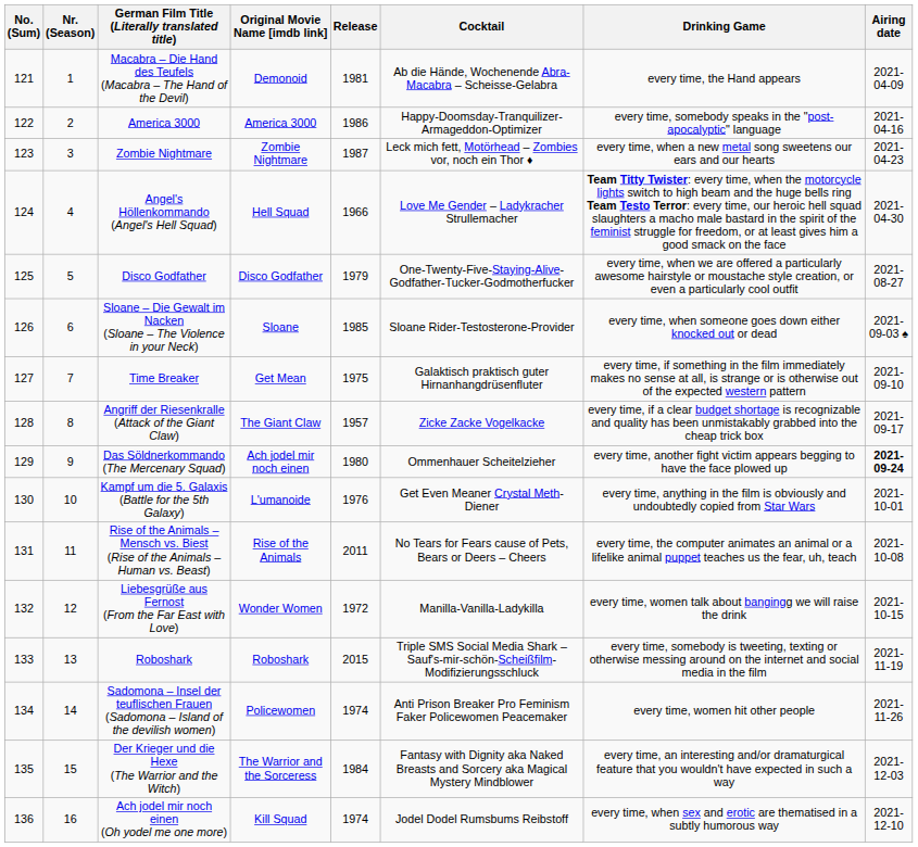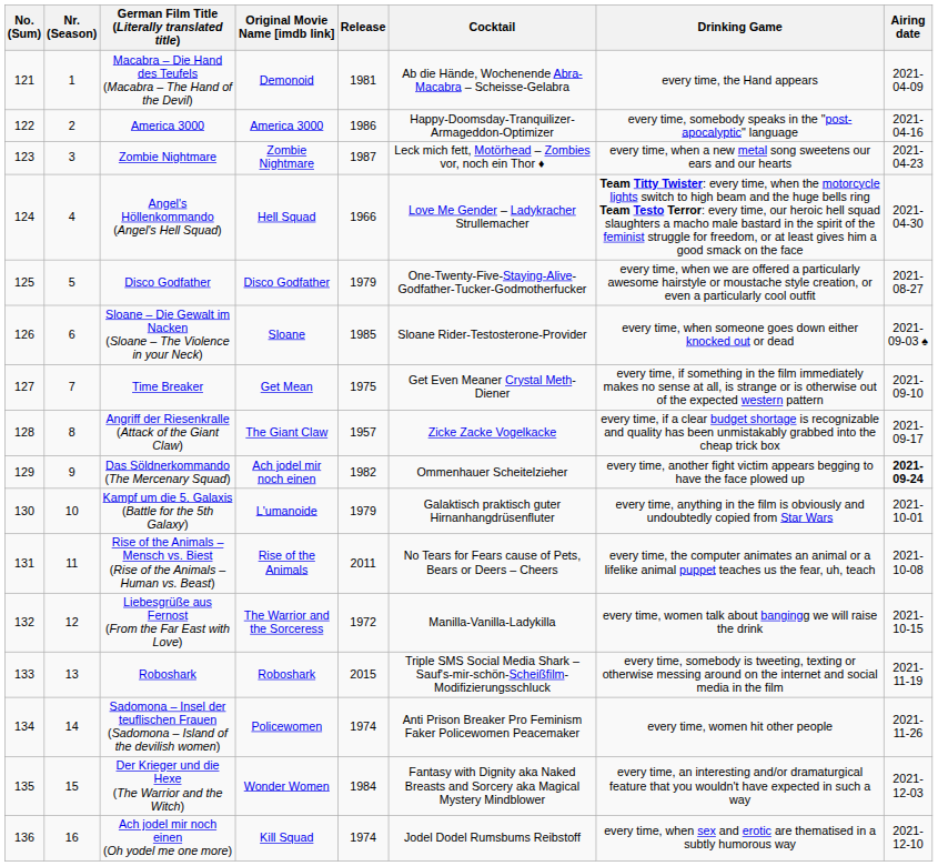 <table class="wikitable sortable zebra" style="text-align:center;">
 <tr>
 <th>No.<br>(Sum)</th>
 <th>Nr.<br>(Season)</th>
 <th>German Film Title <br> (<em>Literally translated title</em>)</th>
 <th>Original Movie Name [imdb link]</th>
 <th>Release</th>
 <th>Cocktail</th>
 <th>Drinking Game</th>
 <th>Airing date</th>
 </tr>
 <tr>
 <td>121</td>
 <td>1</td>
 <td><a href='#'>Macabra – Die Hand des Teufels</a><br>(<em>Macabra – The Hand of the Devil</em>)</td>
 <td><a href='#'>Demonoid</a></td>
 <td>1981</td>
 <td>Ab die Hände, Wochenende <a href='#'>Abra-Macabra</a> – Scheisse-Gelabra</td>
 <td>every time, the Hand appears</td>
 <td>2021-04-09</td>
 </tr>
 <tr>
 <td>122</td>
 <td>2</td>
 <td><a href='#'>America 3000</a></td>
 <td><a href='#'>America 3000</a></td>
 <td>1986</td>
 <td>Happy-Doomsday-Tranquilizer-Armageddon-Optimizer</td>
 <td>every time, somebody speaks in the "<a href='#'>post-apocalyptic</a>" language</td>
 <td>2021-04-16</td>
 </tr>
 <tr>
 <td>123</td>
 <td>3</td>
 <td><a href='#'>Zombie Nightmare</a></td>
 <td><a href='#'>Zombie Nightmare</a></td>
 <td>1987</td>
 <td>Leck mich fett, <a href='#'>Motörhead</a> – <a href='#'>Zombies</a> vor, noch ein Thor ♦</td>
 <td>every time, when a new <a href='#'>metal</a> song sweetens our ears and our hearts</td>
 <td>2021-04-23</td>
 </tr>
 <tr>
 <td>124</td>
 <td>4</td>
 <td><a href='#'>Angel's Höllenkommando</a><br>(<em>Angel's Hell Squad</em>)</td>
 <td><a href='#'>Hell Squad</a></td>
 <td>1966</td>
 <td><a href='#'>Love Me Gender</a> – <a href='#'>Ladykracher</a> Strullemacher</td>
 <td><strong>Team <a href='#'>Titty Twister</a></strong>: every time, when the <a href='#'>motorcycle lights</a> switch to high beam and the huge bells ring <br> <strong>Team <a href='#'>Testo</a> Terror</strong>: every time, our heroic hell squad slaughters a macho male bastard in the spirit of the <a href='#'>feminist</a> struggle for freedom, or at least gives him a good smack on the face</td>
 <td>2021-04-30</td>
 </tr>
 <tr>
 <td>125</td>
 <td>5</td>
 <td><a href='#'>Disco Godfather</a></td>
 <td><a href='#'>Disco Godfather</a></td>
 <td>1979</td>
 <td>One-Twenty-Five-<a href='#'>Staying-Alive</a>-Godfather-Tucker-Godmotherfucker</td>
 <td>every time, when we are offered a particularly awesome hairstyle or moustache style creation, or even a particularly cool outfit</td>
 <td>2021-08-27</td>
 </tr>
 <tr>
 <td>126</td>
 <td>6</td>
 <td><a href='#'>Sloane – Die Gewalt im Nacken</a><br>(<em>Sloane – The Violence in your Neck</em>)</td>
 <td><a href='#'>Sloane</a></td>
 <td>1985</td>
 <td>Sloane Rider-Testosterone-Provider</td>
 <td>every time, when someone goes down either <a href='#'>knocked out</a> or dead</td>
 <td>2021-09-03 ♠</td>
 </tr>
 <tr>
 <td>127</td>
 <td>7</td>
 <td><a href='#'>Time Breaker</a></td>
 <td><a href='#'>Get Mean</a></td>
 <td>1975</td>
-<td>Galaktisch praktisch guter Hirnanhangdrüsenfluter</td>
+<td>Get Even Meaner <a href='#'>Crystal Meth</a>-Diener</td>
 <td>every time, if something in the film immediately makes no sense at all, is strange or is otherwise out of the expected <a href='#'>western</a> pattern</td>
 <td>2021-09-10</td>
 </tr>
 <tr>
 <td>128</td>
 <td>8</td>
 <td><a href='#'>Angriff der Riesenkralle</a><br>(<em>Attack of the Giant Claw</em>)</td>
 <td><a href='#'>The Giant Claw</a></td>
 <td>1957</td>
 <td><a href='#'>Zicke Zacke Vogelkacke</a></td>
 <td>every time, if a clear <a href='#'>budget shortage</a> is recognizable and quality has been unmistakably grabbed into the cheap trick box</td>
 <td>2021-09-17</td>
 </tr>
 <tr>
 <td>129</td>
 <td>9</td>
 <td><a href='#'>Das Söldnerkommando</a><br>(<em>The Mercenary Squad</em>)</td>
 <td><a href='#'>Ach jodel mir noch einen</a> </td>
-<td>1980</td>
+<td>1982</td>
 <td>Ommenhauer Scheitelzieher</td>
 <td>every time, another fight victim appears begging to have the face plowed up</td>
 <td><strong>2021-09-24</strong></td>
 </tr>
 <tr>
 <td>130</td>
 <td>10</td>
 <td><a href='#'>Kampf um die 5. Galaxis</a><br>(<em>Battle for the 5th Galaxy</em>)</td>
 <td><a href='#'>L'umanoide</a></td>
-<td>1976</td>
-<td>Get Even Meaner <a href='#'>Crystal Meth</a>-Diener</td>
+<td>1979</td>
+<td>Galaktisch praktisch guter Hirnanhangdrüsenfluter</td>
 <td>every time, anything in the film is obviously and undoubtedly copied from <a href='#'>Star Wars</a></td>
 <td>2021-10-01</td>
 </tr>
 <tr>
 <td>131</td>
 <td>11</td>
 <td><a href='#'>Rise of the Animals – Mensch vs. Biest</a><br>(<em>Rise of the Animals – Human vs. Beast</em>)</td>
 <td><a href='#'>Rise of the Animals</a> </td>
 <td>2011</td>
 <td>No Tears for Fears cause of Pets, Bears or Deers – Cheers</td>
 <td>every time, the computer animates an animal or a lifelike animal <a href='#'>puppet</a> teaches us the fear, uh, teach</td>
 <td>2021-10-08</td>
 </tr>
 <tr>
 <td>132</td>
 <td>12</td>
 <td><a href='#'>Liebesgrüße aus Fernost</a><br>(<em>From the Far East with Love</em>)</td>
-<td><a href='#'>Wonder Women</a></td>
+<td><a href='#'>The Warrior and the Sorceress</a> </td>
 <td>1972</td>
 <td>Manilla-Vanilla-Ladykilla</td>
 <td>every time, women talk about <a href='#'>banging</a>g we will raise the drink</td>
 <td>2021-10-15</td>
 </tr>
 <tr>
 <td>133</td>
 <td>13</td>
 <td><a href='#'>Roboshark</a></td>
 <td><a href='#'>Roboshark</a></td>
 <td>2015</td>
 <td>Triple SMS Social Media Shark – Sauf's-mir-schön-<a href='#'>Scheißfilm</a>-Modifizierungsschluck</td>
 <td>every time, somebody is tweeting, texting or otherwise messing around on the internet and social media in the film</td>
 <td>2021-11-19</td>
 </tr>
 <tr>
 <td>134</td>
 <td>14</td>
 <td><a href='#'>Sadomona – Insel der teuflischen Frauen</a><br>(<em>Sadomona – Island of the devilish women</em>)</td>
 <td><a href='#'>Policewomen</a></td>
 <td>1974</td>
 <td>Anti Prison Breaker Pro Feminism Faker Policewomen Peacemaker</td>
 <td>every time, women hit other people</td>
 <td>2021-11-26</td>
 </tr>
 <tr>
 <td>135</td>
 <td>15</td>
 <td><a href='#'>Der Krieger und die Hexe</a><br>(<em>The Warrior and the Witch</em>)</td>
-<td><a href='#'>The Warrior and the Sorceress</a> </td>
+<td><a href='#'>Wonder Women</a></td>
 <td>1984</td>
 <td>Fantasy with Dignity aka Naked Breasts and Sorcery aka Magical Mystery Mindblower</td>
 <td>every time, an interesting and/or dramaturgical feature that you wouldn't have expected in such a way</td>
 <td>2021-12-03</td>
 </tr>
 <tr>
 <td>136</td>
 <td>16</td>
 <td><a href='#'>Ach jodel mir noch einen</a><br>(<em>Oh yodel me one more</em>)</td>
 <td><a href='#'>Kill Squad</a></td>
 <td>1974</td>
 <td>Jodel Dodel Rumsbums Reibstoff</td>
 <td>every time, when <a href='#'>sex</a> and <a href='#'>erotic</a> are thematised in a subtly humorous way</td>
 <td>2021-12-10</td>
 </tr>
 </table>
